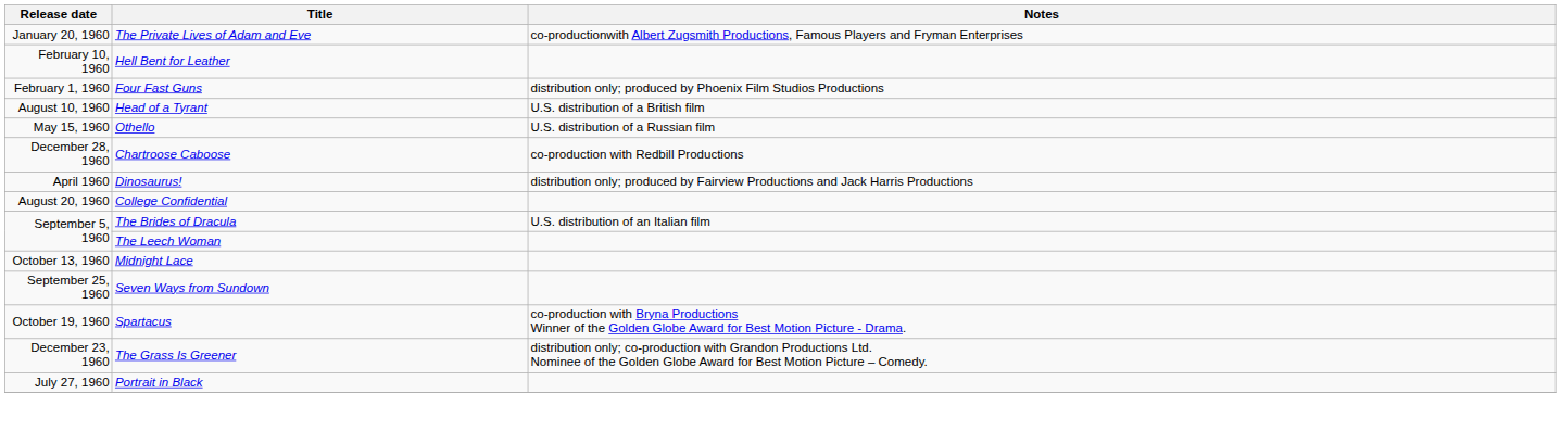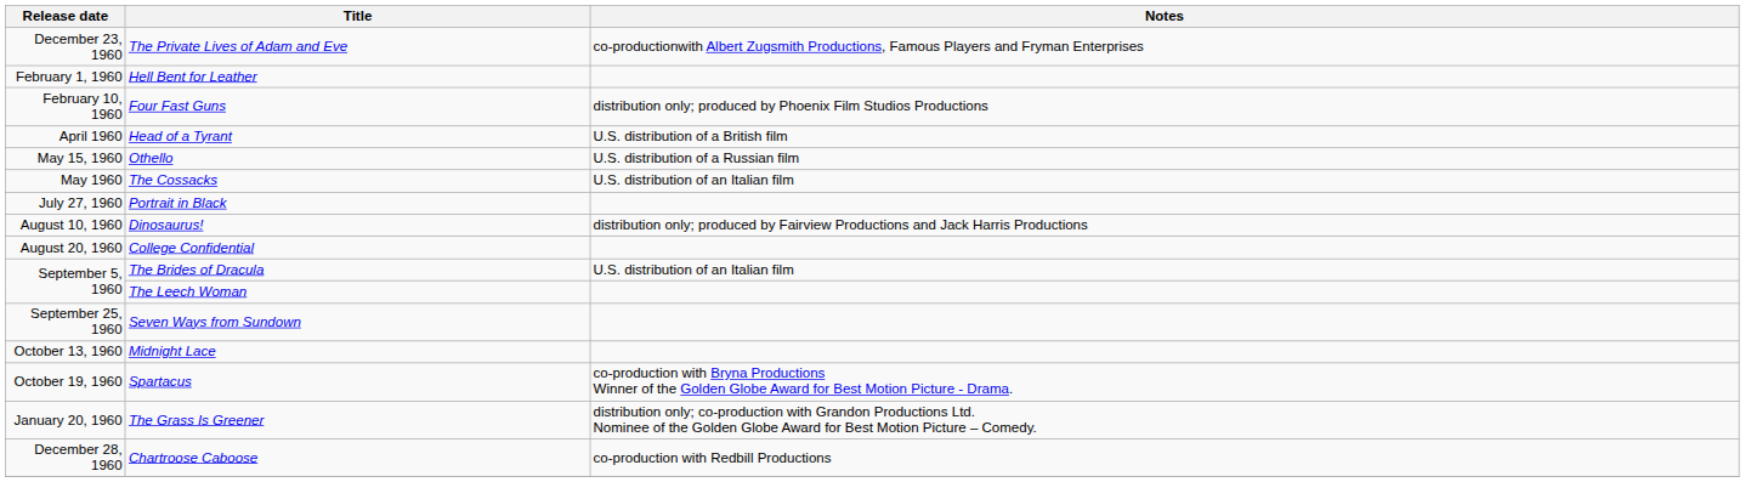 <table class="wikitable sortable" style="width:100%;">
 <tr>
 <th scope="col" style="width:130px;">Release date</th>
 <th>Title</th>
 <th>Notes</th>
 </tr>
 <tr>
-<td style="text-align:right;">January 20, 1960</td>
+<td style="text-align:right;">December 23, 1960</td>
 <td><em><a href='#'>The Private Lives of Adam and Eve</a></em></td>
 <td>co-productionwith <a href='#'>Albert Zugsmith Productions</a>, Famous Players and Fryman Enterprises</td>
 </tr>
 <tr>
-<td style="text-align:right;">February 10, 1960</td>
+<td style="text-align:right;">February 1, 1960</td>
 <td><em><a href='#'>Hell Bent for Leather</a></em></td>
 <td></td>
 </tr>
 <tr>
-<td style="text-align:right;">February 1, 1960</td>
+<td style="text-align:right;">February 10, 1960</td>
 <td><em><a href='#'>Four Fast Guns</a></em></td>
 <td>distribution only; produced by Phoenix Film Studios Productions</td>
 </tr>
 <tr>
-<td style="text-align:right;">August 10, 1960</td>
+<td style="text-align:right;">April 1960</td>
 <td><em><a href='#'>Head of a Tyrant</a></em></td>
 <td>U.S. distribution of a British film</td>
 </tr>
 <tr>
 <td style="text-align:right;">May 15, 1960</td>
 <td><em><a href='#'>Othello</a></em></td>
 <td>U.S. distribution of a Russian film</td>
 </tr>
 <tr>
-<td style="text-align:right;">December 28, 1960</td>
-<td><em><a href='#'>Chartroose Caboose</a></em></td>
-<td>co-production with Redbill Productions</td>
+<td style="text-align:right;">May 1960</td>
+<td><em><a href='#'>The Cossacks</a></em></td>
+<td>U.S. distribution of an Italian film</td>
 </tr>
 <tr>
-<td style="text-align:right;">April 1960</td>
+<td style="text-align:right;">July 27, 1960</td>
+<td><em><a href='#'>Portrait in Black</a></em></td>
+<td></td>
+</tr>
+<tr>
+<td style="text-align:right;">August 10, 1960</td>
 <td><em><a href='#'>Dinosaurus!</a></em></td>
 <td>distribution only; produced by Fairview Productions and Jack Harris Productions</td>
 </tr>
 <tr>
 <td style="text-align:right;">August 20, 1960</td>
 <td><em><a href='#'>College Confidential</a></em></td>
 <td></td>
 </tr>
 <tr>
 <td style="text-align:right;" rowspan="2">September 5, 1960</td>
 <td><em><a href='#'>The Brides of Dracula</a></em></td>
 <td>U.S. distribution of an Italian film</td>
 </tr>
 <tr>
 <td><em><a href='#'>The Leech Woman</a></em></td>
 <td></td>
 </tr>
 <tr>
-<td style="text-align:right;">October 13, 1960</td>
-<td><em><a href='#'>Midnight Lace</a></em></td>
+<td style="text-align:right;">September 25, 1960</td>
+<td><em><a href='#'>Seven Ways from Sundown</a></em></td>
 <td></td>
 </tr>
 <tr>
-<td style="text-align:right;">September 25, 1960</td>
-<td><em><a href='#'>Seven Ways from Sundown</a></em></td>
+<td style="text-align:right;">October 13, 1960</td>
+<td><em><a href='#'>Midnight Lace</a></em></td>
 <td></td>
 </tr>
 <tr>
 <td style="text-align:right;">October 19, 1960</td>
 <td><em><a href='#'>Spartacus</a></em></td>
 <td>co-production with <a href='#'>Bryna Productions</a><br>Winner of the <a href='#'>Golden Globe Award for Best Motion Picture - Drama</a>.</td>
 </tr>
 <tr>
-<td style="text-align:right;">December 23, 1960</td>
+<td style="text-align:right;">January 20, 1960</td>
 <td><em><a href='#'>The Grass Is Greener</a></em></td>
 <td>distribution only; co-production with Grandon Productions Ltd.<br>Nominee of the Golden Globe Award for Best Motion Picture – Comedy.</td>
 </tr>
 <tr>
-<td style="text-align:right;">July 27, 1960</td>
-<td><em><a href='#'>Portrait in Black</a></em></td>
-<td></td>
+<td style="text-align:right;">December 28, 1960</td>
+<td><em><a href='#'>Chartroose Caboose</a></em></td>
+<td>co-production with Redbill Productions</td>
 </tr>
 <tr>
 </tr>
 </table>
